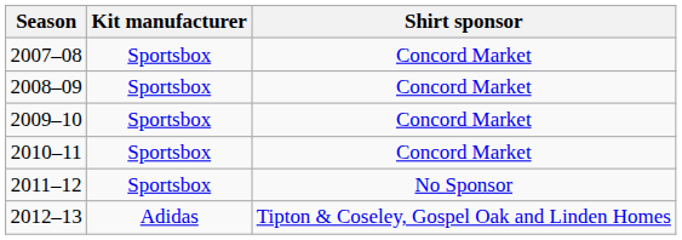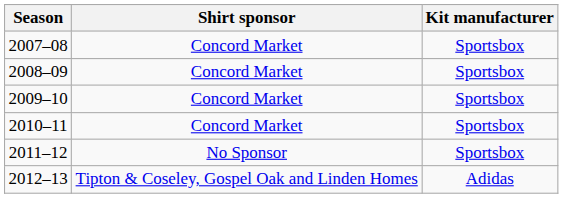 <table class="wikitable" style="text-align: center">
 <tr>
 <th>Season</th>
+<th>Shirt sponsor</th>
 <th>Kit manufacturer</th>
-<th>Shirt sponsor</th>
 </tr>
 <tr>
 <td>2007–08</td>
+<td><a href='#'>Concord Market</a></td>
 <td><a href='#'>Sportsbox</a></td>
-<td><a href='#'>Concord Market</a></td>
 </tr>
 <tr>
 <td>2008–09</td>
+<td><a href='#'>Concord Market</a></td>
 <td><a href='#'>Sportsbox</a></td>
-<td><a href='#'>Concord Market</a></td>
 </tr>
 <tr>
 <td>2009–10</td>
+<td><a href='#'>Concord Market</a></td>
 <td><a href='#'>Sportsbox</a></td>
-<td><a href='#'>Concord Market</a></td>
 </tr>
 <tr>
 <td>2010–11</td>
+<td><a href='#'>Concord Market</a></td>
 <td><a href='#'>Sportsbox</a></td>
-<td><a href='#'>Concord Market</a></td>
 </tr>
 <tr>
 <td>2011–12</td>
+<td><a href='#'>No Sponsor</a></td>
 <td><a href='#'>Sportsbox</a></td>
-<td><a href='#'>No Sponsor</a></td>
 </tr>
 <tr>
 <td>2012–13</td>
+<td><a href='#'>Tipton & Coseley, Gospel Oak and Linden Homes</a></td>
 <td><a href='#'>Adidas</a></td>
-<td><a href='#'>Tipton & Coseley, Gospel Oak and Linden Homes</a></td>
 </tr>
 </table>
